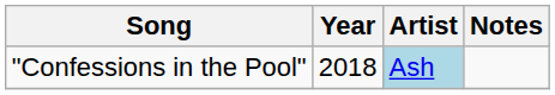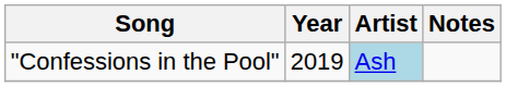 <table class="wikitable sortable">
 <tr>
 <th>Song</th>
 <th>Year</th>
 <th>Artist</th>
 <th class="unsortable">Notes</th>
 </tr>
 <tr>
 <td>"Confessions in the Pool"</td>
-<td>2018</td>
+<td>2019</td>
 <td style="background: lightblue;"><a href='#'>Ash</a></td>
 <td></td>
 </tr>
 <tr>
 </tr>
 </table>
